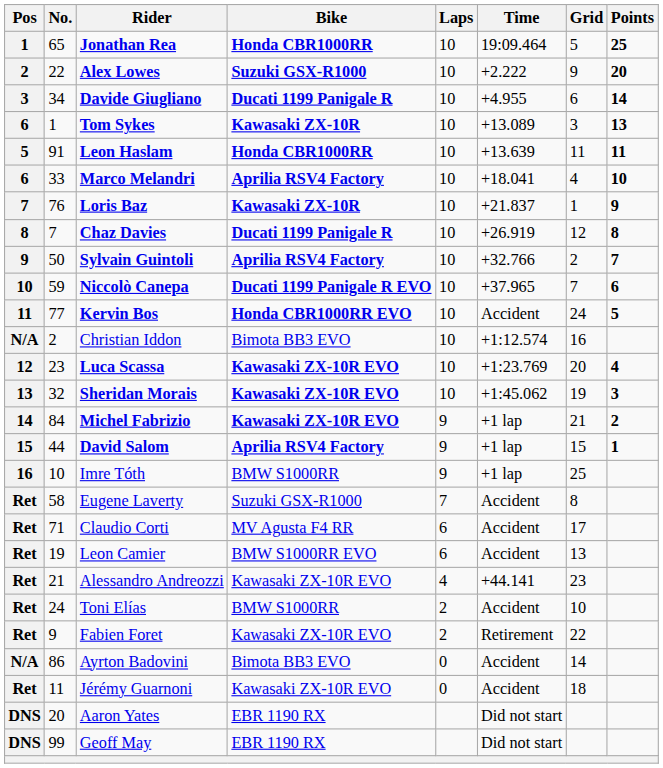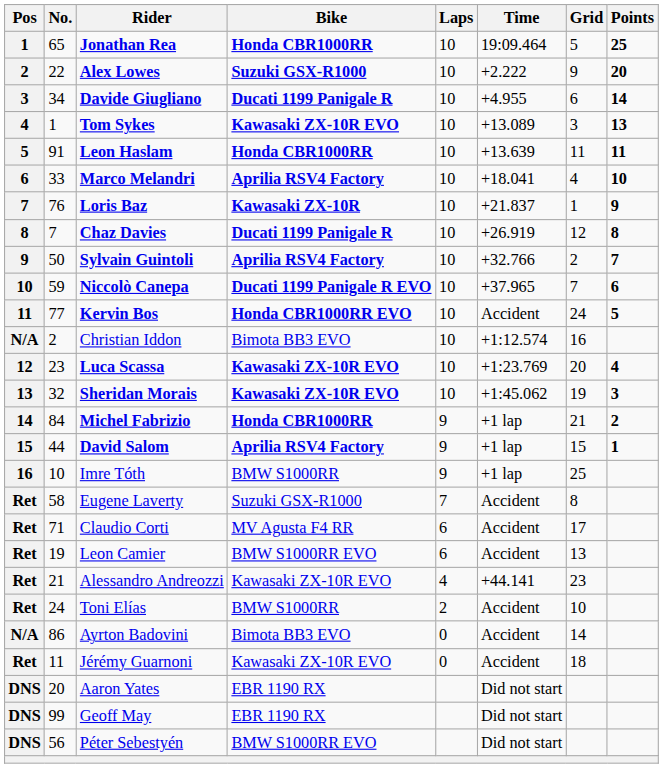 <table class="wikitable" style="font-size: 95%;">
 <tr>
 <th>Pos</th>
 <th>No.</th>
 <th>Rider</th>
 <th>Bike</th>
 <th>Laps</th>
 <th>Time</th>
 <th>Grid</th>
 <th>Points</th>
 </tr>
 <tr>
 <th>1</th>
 <td>65</td>
 <td> <strong><a href='#'>Jonathan Rea</a></strong></td>
 <td><strong><a href='#'>Honda CBR1000RR</a></strong></td>
 <td>10</td>
 <td>19:09.464</td>
 <td>5</td>
 <td><strong>25</strong></td>
 </tr>
 <tr>
 <th>2</th>
 <td>22</td>
 <td> <strong><a href='#'>Alex Lowes</a></strong></td>
 <td><strong><a href='#'>Suzuki GSX-R1000</a></strong></td>
 <td>10</td>
 <td>+2.222</td>
 <td>9</td>
 <td><strong>20</strong></td>
 </tr>
 <tr>
 <th>3</th>
 <td>34</td>
 <td> <strong><a href='#'>Davide Giugliano</a></strong></td>
 <td><strong><a href='#'>Ducati 1199 Panigale R</a></strong></td>
 <td>10</td>
 <td>+4.955</td>
 <td>6</td>
 <td><strong>14</strong></td>
 </tr>
 <tr>
-<th>6</th>
+<th>4</th>
 <td>1</td>
 <td> <strong><a href='#'>Tom Sykes</a></strong></td>
-<td><strong><a href='#'>Kawasaki ZX-10R</a></strong></td>
+<td><strong><a href='#'>Kawasaki ZX-10R EVO</a></strong></td>
 <td>10</td>
 <td>+13.089</td>
 <td>3</td>
 <td><strong>13</strong></td>
 </tr>
 <tr>
 <th>5</th>
 <td>91</td>
 <td> <strong><a href='#'>Leon Haslam</a></strong></td>
 <td><strong><a href='#'>Honda CBR1000RR</a></strong></td>
 <td>10</td>
 <td>+13.639</td>
 <td>11</td>
 <td><strong>11</strong></td>
 </tr>
 <tr>
 <th>6</th>
 <td>33</td>
 <td> <strong><a href='#'>Marco Melandri</a></strong></td>
 <td><strong><a href='#'>Aprilia RSV4 Factory</a></strong></td>
 <td>10</td>
 <td>+18.041</td>
 <td>4</td>
 <td><strong>10</strong></td>
 </tr>
 <tr>
 <th>7</th>
 <td>76</td>
 <td> <strong><a href='#'>Loris Baz</a></strong></td>
 <td><strong><a href='#'>Kawasaki ZX-10R</a></strong></td>
 <td>10</td>
 <td>+21.837</td>
 <td>1</td>
 <td><strong>9</strong></td>
 </tr>
 <tr>
 <th>8</th>
 <td>7</td>
 <td> <strong><a href='#'>Chaz Davies</a></strong></td>
 <td><strong><a href='#'>Ducati 1199 Panigale R</a></strong></td>
 <td>10</td>
 <td>+26.919</td>
 <td>12</td>
 <td><strong>8</strong></td>
 </tr>
 <tr>
 <th>9</th>
 <td>50</td>
 <td> <strong><a href='#'>Sylvain Guintoli</a></strong></td>
 <td><strong><a href='#'>Aprilia RSV4 Factory</a></strong></td>
 <td>10</td>
 <td>+32.766</td>
 <td>2</td>
 <td><strong>7</strong></td>
 </tr>
 <tr>
 <th>10</th>
 <td>59</td>
 <td> <strong><a href='#'>Niccolò Canepa</a></strong></td>
 <td><strong><a href='#'>Ducati 1199 Panigale R EVO</a></strong></td>
 <td>10</td>
 <td>+37.965</td>
 <td>7</td>
 <td><strong>6</strong></td>
 </tr>
 <tr>
 <th>11</th>
 <td>77</td>
 <td> <strong><a href='#'>Kervin Bos</a></strong></td>
 <td><strong><a href='#'>Honda CBR1000RR EVO</a></strong></td>
 <td>10</td>
 <td>Accident</td>
 <td>24</td>
 <td><strong>5</strong></td>
 </tr>
 <tr>
 <th>N/A</th>
 <td>2</td>
 <td> <a href='#'>Christian Iddon</a></td>
 <td><a href='#'>Bimota BB3 EVO</a></td>
 <td>10</td>
 <td>+1:12.574</td>
 <td>16</td>
 <td></td>
 </tr>
 <tr>
 <th>12</th>
 <td>23</td>
 <td> <strong><a href='#'>Luca Scassa</a></strong></td>
 <td><strong><a href='#'>Kawasaki ZX-10R EVO</a></strong></td>
 <td>10</td>
 <td>+1:23.769</td>
 <td>20</td>
 <td><strong>4</strong></td>
 </tr>
 <tr>
 <th>13</th>
 <td>32</td>
 <td> <strong><a href='#'>Sheridan Morais</a></strong></td>
 <td><strong><a href='#'>Kawasaki ZX-10R EVO</a></strong></td>
 <td>10</td>
 <td>+1:45.062</td>
 <td>19</td>
 <td><strong>3</strong></td>
 </tr>
 <tr>
 <th>14</th>
 <td>84</td>
 <td> <strong><a href='#'>Michel Fabrizio</a></strong></td>
-<td><strong><a href='#'>Kawasaki ZX-10R EVO</a></strong></td>
+<td><strong><a href='#'>Honda CBR1000RR</a></strong></td>
 <td>9</td>
 <td>+1 lap</td>
 <td>21</td>
 <td><strong>2</strong></td>
 </tr>
 <tr>
 <th>15</th>
 <td>44</td>
 <td> <strong><a href='#'>David Salom</a></strong></td>
 <td><strong><a href='#'>Aprilia RSV4 Factory</a></strong></td>
 <td>9</td>
 <td>+1 lap</td>
 <td>15</td>
 <td><strong>1</strong></td>
 </tr>
 <tr>
 <th>16</th>
 <td>10</td>
 <td> <a href='#'>Imre Tóth</a></td>
 <td><a href='#'>BMW S1000RR</a></td>
 <td>9</td>
 <td>+1 lap</td>
 <td>25</td>
 <td></td>
 </tr>
 <tr>
 <th>Ret</th>
 <td>58</td>
 <td> <a href='#'>Eugene Laverty</a></td>
 <td><a href='#'>Suzuki GSX-R1000</a></td>
 <td>7</td>
 <td>Accident</td>
 <td>8</td>
 <td></td>
 </tr>
 <tr>
 <th>Ret</th>
 <td>71</td>
 <td> <a href='#'>Claudio Corti</a></td>
 <td><a href='#'>MV Agusta F4 RR</a></td>
 <td>6</td>
 <td>Accident</td>
 <td>17</td>
 <td></td>
 </tr>
 <tr>
 <th>Ret</th>
 <td>19</td>
 <td> <a href='#'>Leon Camier</a></td>
 <td><a href='#'>BMW S1000RR EVO</a></td>
 <td>6</td>
 <td>Accident</td>
 <td>13</td>
 <td></td>
 </tr>
 <tr>
 <th>Ret</th>
 <td>21</td>
 <td> <a href='#'>Alessandro Andreozzi</a></td>
 <td><a href='#'>Kawasaki ZX-10R EVO</a></td>
 <td>4</td>
 <td>+44.141</td>
 <td>23</td>
 <td></td>
 </tr>
 <tr>
 <th>Ret</th>
 <td>24</td>
 <td> <a href='#'>Toni Elías</a></td>
 <td><a href='#'>BMW S1000RR</a></td>
 <td>2</td>
 <td>Accident</td>
 <td>10</td>
 <td></td>
 </tr>
 <tr>
-<th>Ret</th>
-<td>9</td>
-<td> <a href='#'>Fabien Foret</a></td>
-<td><a href='#'>Kawasaki ZX-10R EVO</a></td>
-<td>2</td>
-<td>Retirement</td>
-<td>22</td>
-<td></td>
-</tr>
-<tr>
 <th>N/A</th>
 <td>86</td>
 <td> <a href='#'>Ayrton Badovini</a></td>
 <td><a href='#'>Bimota BB3 EVO</a></td>
 <td>0</td>
 <td>Accident</td>
 <td>14</td>
 <td></td>
 </tr>
 <tr>
 <th>Ret</th>
 <td>11</td>
 <td> <a href='#'>Jérémy Guarnoni</a></td>
 <td><a href='#'>Kawasaki ZX-10R EVO</a></td>
 <td>0</td>
 <td>Accident</td>
 <td>18</td>
 <td></td>
 </tr>
 <tr>
 <th>DNS</th>
 <td>20</td>
 <td> <a href='#'>Aaron Yates</a></td>
 <td><a href='#'>EBR 1190 RX</a></td>
 <td></td>
 <td>Did not start</td>
 <td></td>
 <td></td>
 </tr>
 <tr>
 <th>DNS</th>
 <td>99</td>
 <td> <a href='#'>Geoff May</a></td>
 <td><a href='#'>EBR 1190 RX</a></td>
 <td></td>
 <td>Did not start</td>
 <td></td>
 <td></td>
 </tr>
 <tr>
+<th>DNS</th>
+<td>56</td>
+<td> <a href='#'>Péter Sebestyén</a></td>
+<td><a href='#'>BMW S1000RR EVO</a></td>
+<td></td>
+<td>Did not start</td>
+<td></td>
+<td></td>
+</tr>
+<tr>
 <th colspan=8></th>
 </tr>
 </table>
